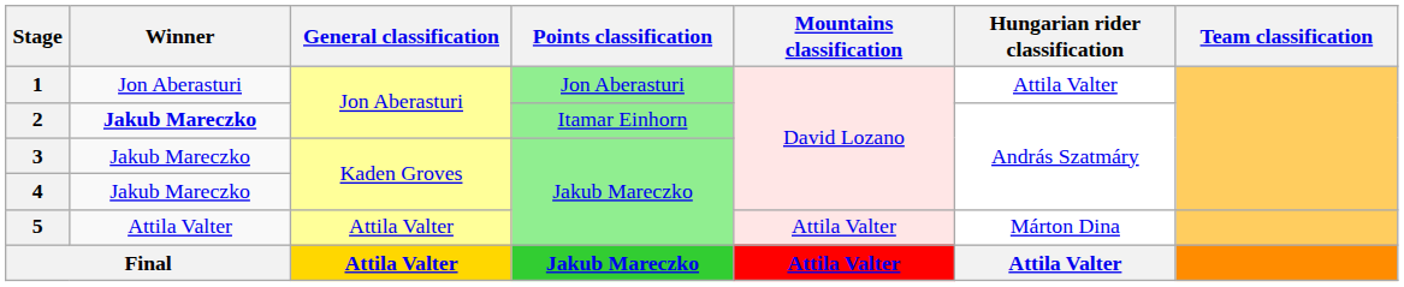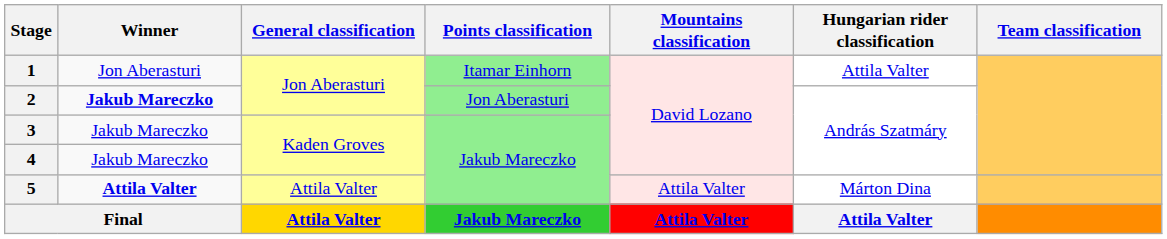 <table class="wikitable" style="text-align: center; font-size:smaller;">
 <tr style="background:#efefef;">
 <th style="width:2%;">Stage</th>
 <th style="width:14%;">Winner</th>
 <th style="width:14%;"><a href='#'>General classification</a><br></th>
 <th style="width:14%;"><a href='#'>Points classification</a><br></th>
 <th style="width:14%;"><a href='#'>Mountains classification</a><br></th>
 <th style="width:14%;">Hungarian rider classification<br></th>
 <th style="width:14%;"><a href='#'>Team classification</a></th>
 </tr>
 <tr>
 <th>1</th>
 <td><a href='#'>Jon Aberasturi</a></td>
 <td style="background:#FFFF99;" rowspan="2"><a href='#'>Jon Aberasturi</a></td>
-<td style="background:lightgreen;"><a href='#'>Jon Aberasturi</a></td>
+<td style="background:lightgreen;"><a href='#'>Itamar Einhorn</a></td>
 <td style="background:#FFE6E6;" rowspan="4"><a href='#'>David Lozano</a></td>
 <td style="background:white;"><a href='#'>Attila Valter</a></td>
 <td style="background:#FFCD5F;" rowspan="4"></td>
 </tr>
 <tr>
 <th>2</th>
 <td><strong><a href='#'>Jakub Mareczko</a></strong></td>
-<td style="background:lightgreen;"><a href='#'>Itamar Einhorn</a></td>
+<td style="background:lightgreen;"><a href='#'>Jon Aberasturi</a></td>
 <td style="background:white;" rowspan="3"><a href='#'>András Szatmáry</a></td>
 </tr>
 <tr>
 <th>3</th>
 <td><a href='#'>Jakub Mareczko</a></td>
 <td style="background:#FFFF99;" rowspan="2"><a href='#'>Kaden Groves</a></td>
 <td style="background:lightgreen;" rowspan="3"><a href='#'>Jakub Mareczko</a></td>
 </tr>
 <tr>
 <th>4</th>
 <td><a href='#'>Jakub Mareczko</a></td>
 </tr>
 <tr>
 <th>5</th>
-<td><a href='#'>Attila Valter</a></td>
+<td><strong><a href='#'>Attila Valter</a></strong></td>
 <td style="background:#FFFF99;"><a href='#'>Attila Valter</a></td>
 <td style="background:#FFE6E6;"><a href='#'>Attila Valter</a></td>
 <td style="background:white;"><a href='#'>Márton Dina</a></td>
 <td style="background:#FFCD5F;"></td>
 </tr>
 <tr>
 <th colspan=2>Final</th>
 <th style="background:gold;"><a href='#'>Attila Valter</a></th>
 <th style="background:limegreen;"><a href='#'>Jakub Mareczko</a></th>
 <th style="background:#f00;"><a href='#'>Attila Valter</a></th>
 <th style="background:offwhite;"><a href='#'>Attila Valter</a></th>
 <th style="background:#FF8C00;"></th>
 </tr>
 </table>
